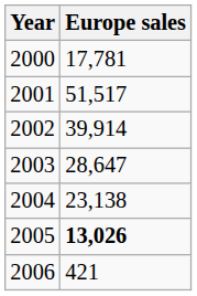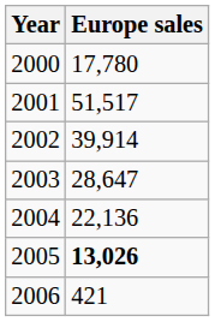 <table class="wikitable">
 <tr>
 <th>Year</th>
 <th>Europe sales</th>
 </tr>
 <tr>
 <td>2000</td>
-<td>17,781</td>
+<td>17,780</td>
 </tr>
 <tr>
 <td>2001</td>
 <td>51,517</td>
 </tr>
 <tr>
 <td>2002</td>
 <td>39,914</td>
 </tr>
 <tr>
 <td>2003</td>
 <td>28,647</td>
 </tr>
 <tr>
 <td>2004</td>
-<td>23,138</td>
+<td>22,136</td>
 </tr>
 <tr>
 <td>2005</td>
 <td><strong>13,026</strong></td>
 </tr>
 <tr>
 <td>2006</td>
 <td>421</td>
 </tr>
 </table>
